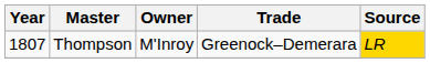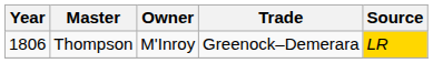 <table class=" wikitable">
 <tr>
 <th>Year</th>
 <th>Master</th>
 <th>Owner</th>
 <th>Trade</th>
 <th>Source</th>
 </tr>
 <tr>
-<td>1807</td>
+<td>1806</td>
 <td>Thompson</td>
 <td>M'Inroy</td>
 <td>Greenock–Demerara</td>
 <td style="background: gold;"><em>LR</em></td>
 </tr>
 <tr>
 </tr>
 </table>
